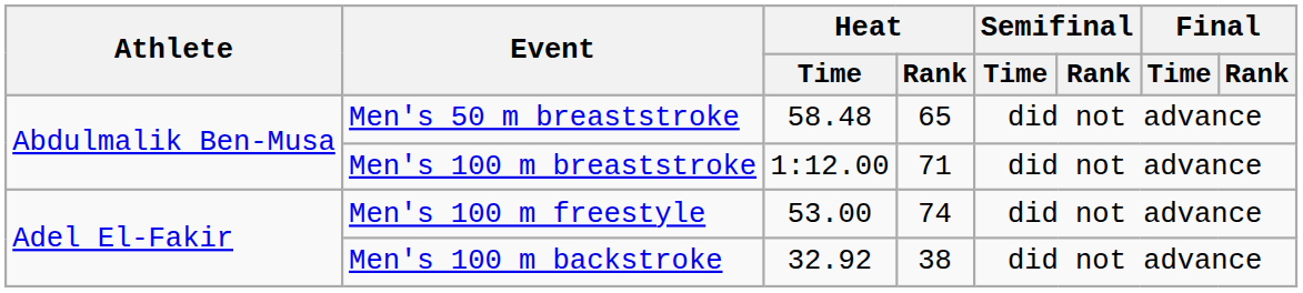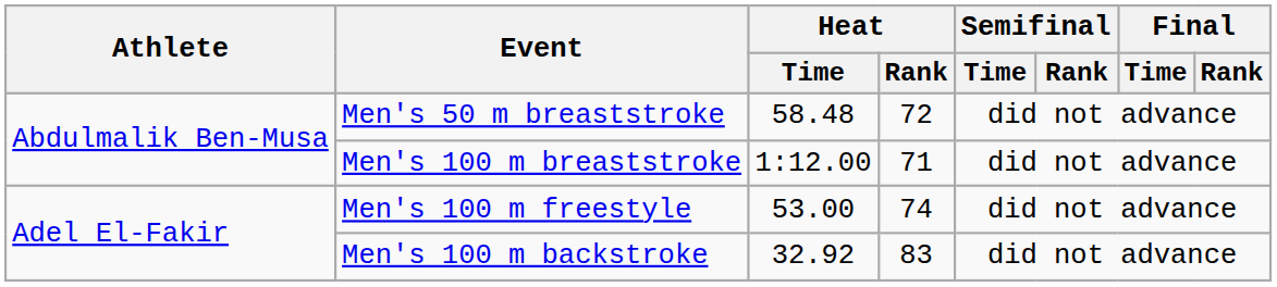 <table class=wikitable style="font-size:90%">
 <tr>
 <th rowspan="2">Athlete</th>
 <th rowspan="2">Event</th>
 <th colspan="2">Heat</th>
 <th colspan="2">Semifinal</th>
 <th colspan="2">Final</th>
 </tr>
 <tr style="font-size:95%">
 <th>Time</th>
 <th>Rank</th>
 <th>Time</th>
 <th>Rank</th>
 <th>Time</th>
 <th>Rank</th>
 </tr>
 <tr align=center>
 <td align=left rowspan=2><a href='#'>Abdulmalik Ben-Musa</a></td>
 <td align=left><a href='#'>Men's 50 m breaststroke</a></td>
 <td>58.48</td>
-<td>65</td>
+<td>72</td>
 <td colspan=4>did not advance</td>
 </tr>
 <tr align=center>
 <td align=left><a href='#'>Men's 100 m breaststroke</a></td>
 <td>1:12.00</td>
 <td>71</td>
 <td colspan=4>did not advance</td>
 </tr>
 <tr align=center>
 <td align=left rowspan=2><a href='#'>Adel El-Fakir</a></td>
 <td align=left><a href='#'>Men's 100 m freestyle</a></td>
 <td>53.00</td>
 <td>74</td>
 <td colspan=4>did not advance</td>
 </tr>
 <tr align=center>
 <td align=left><a href='#'>Men's 100 m backstroke</a></td>
 <td>32.92</td>
-<td>38</td>
+<td>83</td>
 <td colspan=4>did not advance</td>
 </tr>
 </table>
